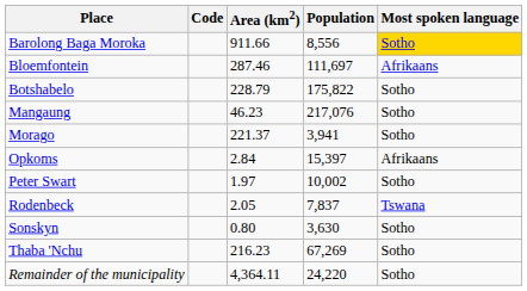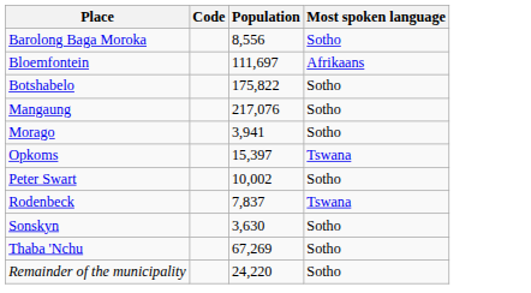 <table class="wikitable sortable">
 <tr>
 <th>Place</th>
 <th>Code</th>
-<th>Area (km<sup>2</sup>)</th>
 <th>Population</th>
 <th>Most spoken language</th>
 </tr>
 <tr>
 <td><a href='#'>Barolong Baga Moroka</a></td>
 <td></td>
-<td>911.66</td>
 <td>8,556</td>
-<td style="background: gold;"><a href='#'>Sotho</a></td>
+<td><a href='#'>Sotho</a></td>
 </tr>
 <tr>
 <td><a href='#'>Bloemfontein</a></td>
 <td></td>
-<td>287.46</td>
 <td>111,697</td>
 <td><a href='#'>Afrikaans</a></td>
 </tr>
 <tr>
 <td><a href='#'>Botshabelo</a></td>
 <td></td>
-<td>228.79</td>
 <td>175,822</td>
 <td>Sotho</td>
 </tr>
 <tr>
 <td><a href='#'>Mangaung</a></td>
 <td></td>
-<td>46.23</td>
 <td>217,076</td>
 <td>Sotho</td>
 </tr>
 <tr>
 <td><a href='#'>Morago</a></td>
 <td></td>
-<td>221.37</td>
 <td>3,941</td>
 <td>Sotho</td>
 </tr>
 <tr>
 <td><a href='#'>Opkoms</a></td>
 <td></td>
-<td>2.84</td>
 <td>15,397</td>
-<td>Afrikaans</td>
+<td><a href='#'>Tswana</a></td>
 </tr>
 <tr>
 <td><a href='#'>Peter Swart</a></td>
 <td></td>
-<td>1.97</td>
 <td>10,002</td>
 <td>Sotho</td>
 </tr>
 <tr>
 <td><a href='#'>Rodenbeck</a></td>
 <td></td>
-<td>2.05</td>
 <td>7,837</td>
 <td><a href='#'>Tswana</a></td>
 </tr>
 <tr>
 <td><a href='#'>Sonskyn</a></td>
 <td></td>
-<td>0.80</td>
 <td>3,630</td>
 <td>Sotho</td>
 </tr>
 <tr>
 <td><a href='#'>Thaba 'Nchu</a></td>
 <td></td>
-<td>216.23</td>
 <td>67,269</td>
 <td>Sotho</td>
 </tr>
 <tr>
 <td><em>Remainder of the municipality</em></td>
 <td></td>
-<td>4,364.11</td>
 <td>24,220</td>
 <td>Sotho</td>
 </tr>
 </table>
